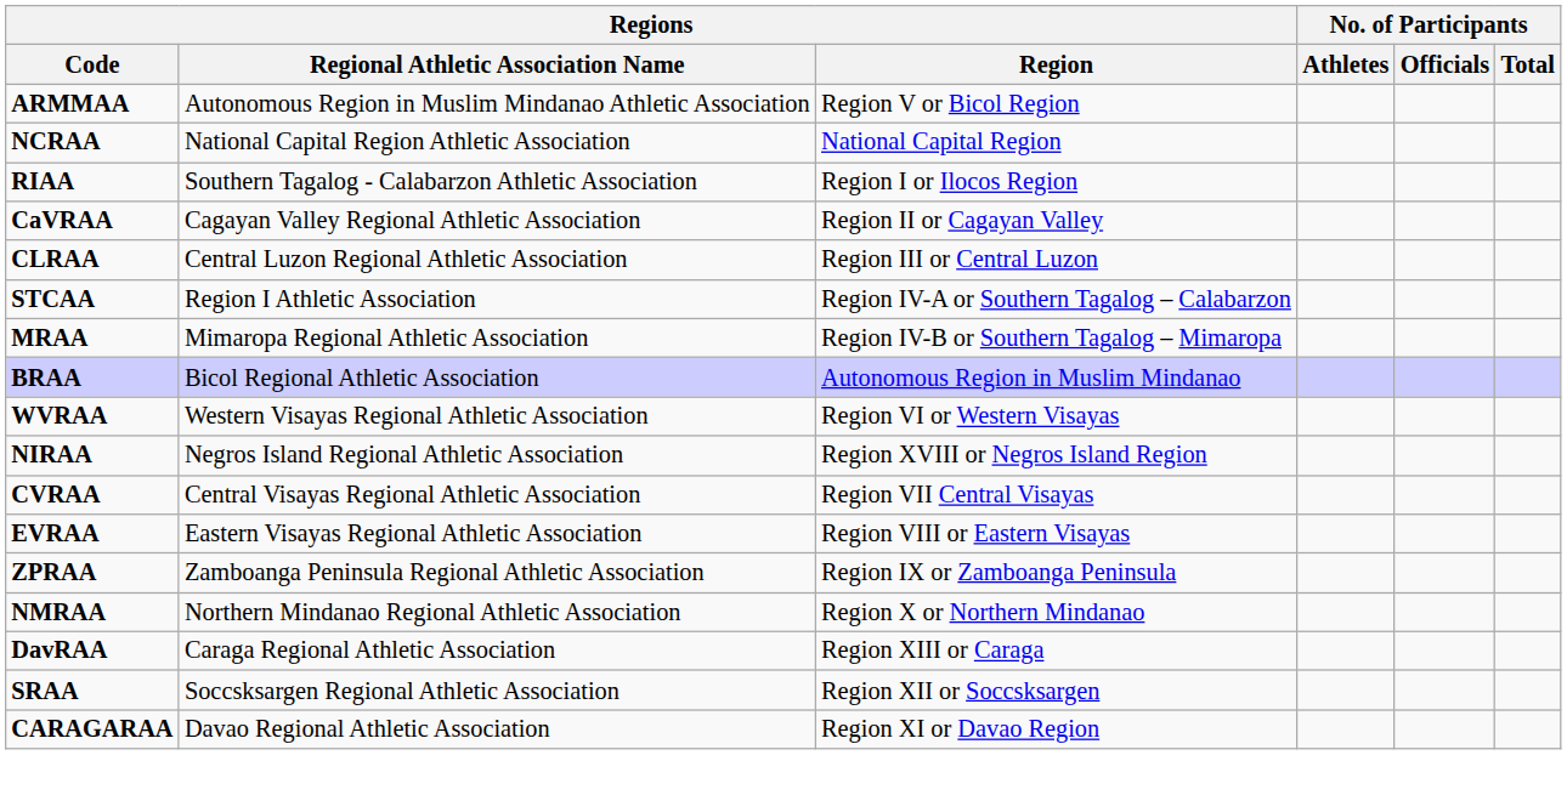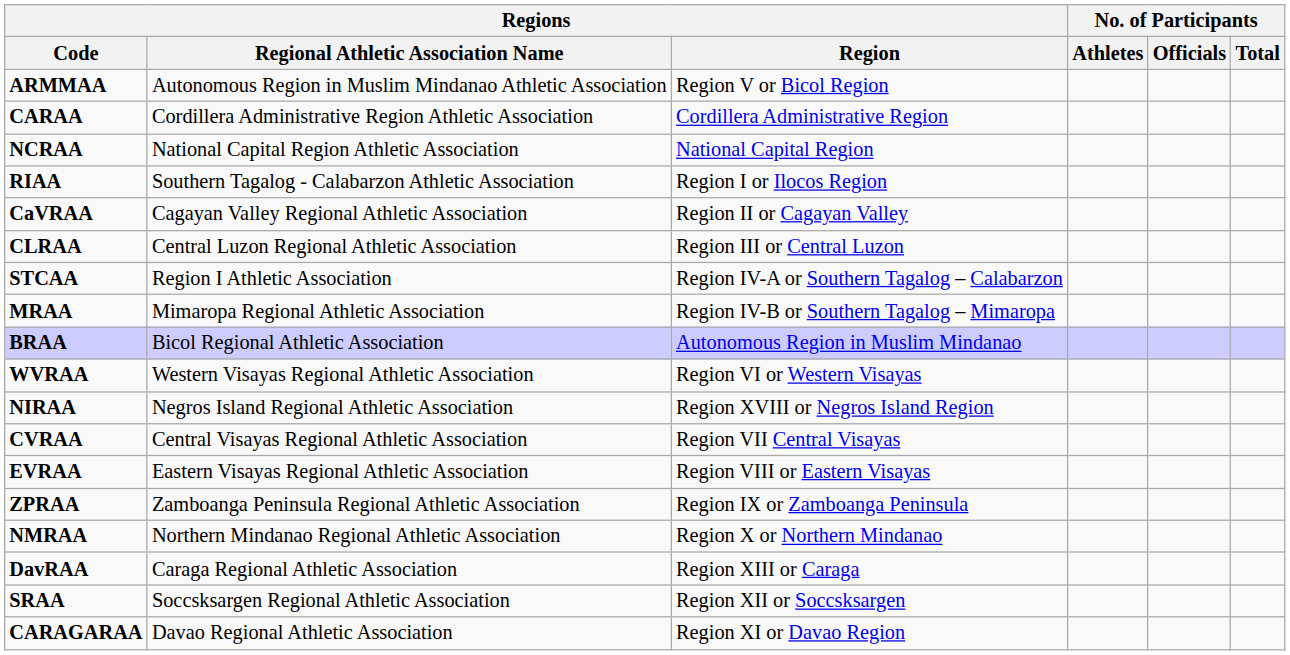 <table class="wikitable" style="text-align:left">
 <tr>
 <th colspan=3>Regions</th>
 <th colspan=3>No. of Participants</th>
 </tr>
 <tr>
 <th>Code</th>
 <th>Regional Athletic Association Name</th>
 <th>Region</th>
 <th>Athletes</th>
 <th>Officials</th>
 <th>Total</th>
 </tr>
 <tr>
 <td> <strong>ARMMAA</strong></td>
 <td>Autonomous Region in Muslim Mindanao Athletic Association</td>
 <td>Region V or <a href='#'>Bicol Region</a></td>
+<td><strong> </strong></td>
+<td><strong> </strong></td>
+<td><strong> </strong></td>
+</tr>
+<tr>
+<td> <strong>CARAA</strong></td>
+<td>Cordillera Administrative Region Athletic Association</td>
+<td><a href='#'>Cordillera Administrative Region</a></td>
 <td><strong> </strong></td>
 <td><strong> </strong></td>
 <td><strong> </strong></td>
 </tr>
 <tr>
 <td> <strong>NCRAA</strong></td>
 <td>National Capital Region Athletic Association</td>
 <td><a href='#'>National Capital Region</a></td>
 <td><strong> </strong></td>
 <td><strong> </strong></td>
 <td><strong> </strong></td>
 </tr>
 <tr>
 <td> <strong>RIAA</strong></td>
 <td>Southern Tagalog - Calabarzon Athletic Association</td>
 <td>Region I or <a href='#'>Ilocos Region</a></td>
 <td><strong> </strong></td>
 <td><strong> </strong></td>
 <td><strong> </strong></td>
 </tr>
 <tr>
 <td> <strong>CaVRAA</strong></td>
 <td>Cagayan Valley Regional Athletic Association</td>
 <td>Region II or <a href='#'>Cagayan Valley</a></td>
 <td><strong> </strong></td>
 <td><strong> </strong></td>
 <td><strong> </strong></td>
 </tr>
 <tr>
 <td> <strong>CLRAA</strong></td>
 <td>Central Luzon Regional Athletic Association</td>
 <td>Region III or <a href='#'>Central Luzon</a></td>
 <td><strong> </strong></td>
 <td><strong> </strong></td>
 <td><strong> </strong></td>
 </tr>
 <tr>
 <td> <strong>STCAA</strong></td>
 <td>Region I Athletic Association</td>
 <td>Region IV-A or <a href='#'>Southern Tagalog</a> – <a href='#'>Calabarzon</a></td>
 <td><strong> </strong></td>
 <td><strong> </strong></td>
 <td><strong> </strong></td>
 </tr>
 <tr>
 <td> <strong>MRAA</strong></td>
 <td>Mimaropa Regional Athletic Association</td>
 <td>Region IV-B or <a href='#'>Southern Tagalog</a> – <a href='#'>Mimaropa</a></td>
 <td><strong> </strong></td>
 <td><strong> </strong></td>
 <td><strong> </strong></td>
 </tr>
 <tr bgcolor=ccccff>
 <td> <strong>BRAA</strong></td>
 <td>Bicol Regional Athletic Association</td>
 <td><a href='#'>Autonomous Region in Muslim Mindanao</a></td>
 <td><strong> </strong></td>
 <td><strong> </strong></td>
 <td><strong> </strong></td>
 </tr>
 <tr>
 <td> <strong>WVRAA</strong></td>
 <td>Western Visayas Regional Athletic Association</td>
 <td>Region VI or <a href='#'>Western Visayas</a></td>
 <td><strong> </strong></td>
 <td><strong> </strong></td>
 <td><strong> </strong></td>
 </tr>
 <tr>
 <td> <strong>NIRAA</strong></td>
 <td>Negros Island Regional Athletic Association</td>
 <td>Region XVIII or <a href='#'>Negros Island Region</a></td>
 <td><strong> </strong></td>
 <td><strong> </strong></td>
 <td><strong> </strong></td>
 </tr>
 <tr>
 <td> <strong>CVRAA</strong></td>
 <td>Central Visayas Regional Athletic Association</td>
 <td>Region VII <a href='#'>Central Visayas</a></td>
 <td><strong> </strong></td>
 <td><strong> </strong></td>
 <td><strong> </strong></td>
 </tr>
 <tr>
 <td> <strong>EVRAA</strong></td>
 <td>Eastern Visayas Regional Athletic Association</td>
 <td>Region VIII or <a href='#'>Eastern Visayas</a></td>
 <td><strong> </strong></td>
 <td><strong> </strong></td>
 <td><strong> </strong></td>
 </tr>
 <tr>
 <td> <strong>ZPRAA</strong></td>
 <td>Zamboanga Peninsula Regional Athletic Association</td>
 <td>Region IX or <a href='#'>Zamboanga Peninsula</a></td>
 <td><strong> </strong></td>
 <td><strong> </strong></td>
 <td><strong> </strong></td>
 </tr>
 <tr>
 <td> <strong>NMRAA</strong></td>
 <td>Northern Mindanao Regional Athletic Association</td>
 <td>Region X or <a href='#'>Northern Mindanao</a></td>
 <td><strong> </strong></td>
 <td><strong> </strong></td>
 <td><strong> </strong></td>
 </tr>
 <tr>
 <td> <strong>DavRAA</strong></td>
 <td>Caraga Regional Athletic Association</td>
 <td>Region XIII or <a href='#'>Caraga</a></td>
 <td><strong> </strong></td>
 <td><strong> </strong></td>
 <td><strong> </strong></td>
 </tr>
 <tr>
 <td> <strong>SRAA</strong></td>
 <td>Soccsksargen Regional Athletic Association</td>
 <td>Region XII or <a href='#'>Soccsksargen</a></td>
 <td><strong> </strong></td>
 <td><strong> </strong></td>
 <td><strong> </strong></td>
 </tr>
 <tr>
 <td> <strong>CARAGARAA</strong></td>
 <td>Davao Regional Athletic Association</td>
 <td>Region XI or <a href='#'>Davao Region</a></td>
 <td><strong> </strong></td>
 <td><strong> </strong></td>
 <td><strong> </strong></td>
 </tr>
 </table>
